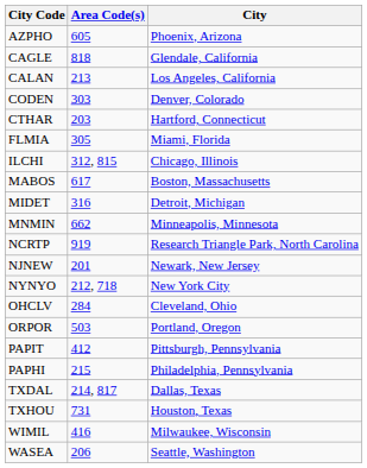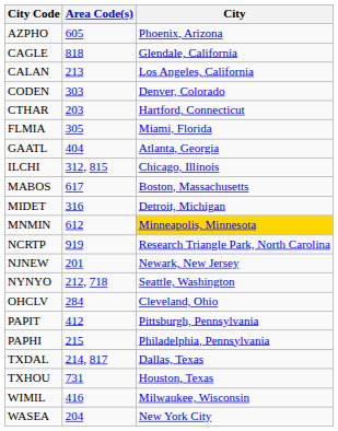 <table class="wikitable" style="margin:auto">
 <tr>
 <th>City Code</th>
 <th><a href='#'>Area Code(s)</a></th>
 <th>City</th>
 </tr>
 <tr>
 <td>AZPHO</td>
 <td><a href='#'>605</a></td>
 <td><a href='#'>Phoenix, Arizona</a></td>
 </tr>
 <tr>
 <td>CAGLE</td>
 <td><a href='#'>818</a></td>
 <td><a href='#'>Glendale, California</a></td>
 </tr>
 <tr>
 <td>CALAN</td>
 <td><a href='#'>213</a></td>
 <td><a href='#'>Los Angeles, California</a></td>
 </tr>
 <tr>
 <td>CODEN</td>
 <td><a href='#'>303</a></td>
 <td><a href='#'>Denver, Colorado</a></td>
 </tr>
 <tr>
 <td>CTHAR</td>
 <td><a href='#'>203</a></td>
 <td><a href='#'>Hartford, Connecticut</a></td>
 </tr>
 <tr>
 <td>FLMIA</td>
 <td><a href='#'>305</a></td>
 <td><a href='#'>Miami, Florida</a></td>
 </tr>
 <tr>
+<td>GAATL</td>
+<td><a href='#'>404</a></td>
+<td><a href='#'>Atlanta, Georgia</a></td>
+</tr>
+<tr>
 <td>ILCHI</td>
 <td><a href='#'>312</a>, <a href='#'>815</a></td>
 <td><a href='#'>Chicago, Illinois</a></td>
 </tr>
 <tr>
 <td>MABOS</td>
 <td><a href='#'>617</a></td>
 <td><a href='#'>Boston, Massachusetts</a></td>
 </tr>
 <tr>
 <td>MIDET</td>
 <td><a href='#'>316</a></td>
 <td><a href='#'>Detroit, Michigan</a></td>
 </tr>
 <tr>
 <td>MNMIN</td>
-<td><a href='#'>662</a></td>
-<td><a href='#'>Minneapolis, Minnesota</a></td>
+<td><a href='#'>612</a></td>
+<td style="background: gold;"><a href='#'>Minneapolis, Minnesota</a></td>
 </tr>
 <tr>
 <td>NCRTP</td>
 <td><a href='#'>919</a></td>
 <td><a href='#'>Research Triangle Park, North Carolina</a></td>
 </tr>
 <tr>
 <td>NJNEW</td>
 <td><a href='#'>201</a></td>
 <td><a href='#'>Newark, New Jersey</a></td>
 </tr>
 <tr>
 <td>NYNYO</td>
 <td><a href='#'>212</a>, <a href='#'>718</a></td>
-<td><a href='#'>New York City</a></td>
+<td><a href='#'>Seattle, Washington</a></td>
 </tr>
 <tr>
 <td>OHCLV</td>
 <td><a href='#'>284</a></td>
 <td><a href='#'>Cleveland, Ohio</a></td>
-</tr>
-<tr>
-<td>ORPOR</td>
-<td><a href='#'>503</a></td>
-<td><a href='#'>Portland, Oregon</a></td>
 </tr>
 <tr>
 <td>PAPIT</td>
 <td><a href='#'>412</a></td>
 <td><a href='#'>Pittsburgh, Pennsylvania</a></td>
 </tr>
 <tr>
 <td>PAPHI</td>
 <td><a href='#'>215</a></td>
 <td><a href='#'>Philadelphia, Pennsylvania</a></td>
 </tr>
 <tr>
 <td>TXDAL</td>
 <td><a href='#'>214</a>, <a href='#'>817</a></td>
 <td><a href='#'>Dallas, Texas</a></td>
 </tr>
 <tr>
 <td>TXHOU</td>
 <td><a href='#'>731</a></td>
 <td><a href='#'>Houston, Texas</a></td>
 </tr>
 <tr>
 <td>WIMIL</td>
 <td><a href='#'>416</a></td>
 <td><a href='#'>Milwaukee, Wisconsin</a></td>
 </tr>
 <tr>
 <td>WASEA</td>
-<td><a href='#'>206</a></td>
-<td><a href='#'>Seattle, Washington</a></td>
+<td><a href='#'>204</a></td>
+<td><a href='#'>New York City</a></td>
 </tr>
 </table>
